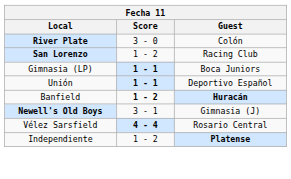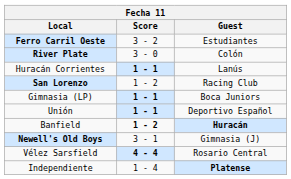 <table class="wikitable nowrap" style="font-size:88%; float:left; margin-right:1em;">
 <tr>
 <th colspan=3 align=center>Fecha 11</th>
 </tr>
 <tr>
 <th width="150">Local</th>
 <th width="75">Score</th>
 <th width="150">Guest</th>
 </tr>
 <tr align=center>
+<td bgcolor=#D0E7FF><strong>Ferro Carril Oeste</strong></td>
+<td>3 - 2</td>
+<td>Estudiantes</td>
+</tr>
+<tr align=center>
 <td bgcolor=#D0E7FF><strong>River Plate</strong></td>
 <td>3 - 0</td>
 <td>Colón</td>
+</tr>
+<tr align=center>
+<td>Huracán Corrientes</td>
+<td bgcolor=#D0E7FF><strong>1 - 1</strong></td>
+<td>Lanús</td>
 </tr>
 <tr align=center>
 <td bgcolor=#D0E7FF><strong>San Lorenzo</strong></td>
 <td>1 - 2</td>
 <td>Racing Club</td>
 </tr>
 <tr align=center>
 <td>Gimnasia (LP)</td>
 <td bgcolor=#D0E7FF><strong>1 - 1</strong></td>
 <td>Boca Juniors</td>
 </tr>
 <tr align=center>
 <td>Unión</td>
 <td bgcolor=#D0E7FF><strong>1 - 1</strong></td>
 <td>Deportivo Español</td>
 </tr>
 <tr align=center>
 <td>Banfield</td>
 <td><strong>1 - 2</strong></td>
 <td bgcolor=#D0E7FF><strong>Huracán</strong></td>
 </tr>
 <tr align=center>
 <td bgcolor=#D0E7FF><strong>Newell's Old Boys</strong></td>
 <td>3 - 1</td>
 <td>Gimnasia (J)</td>
 </tr>
 <tr align=center>
 <td>Vélez Sarsfield</td>
 <td bgcolor=#D0E7FF><strong>4 - 4</strong></td>
 <td>Rosario Central</td>
 </tr>
 <tr align=center>
 <td>Independiente</td>
-<td>1 - 2</td>
+<td>1 - 4</td>
 <td bgcolor=#D0E7FF><strong>Platense</strong></td>
 </tr>
 </table>
